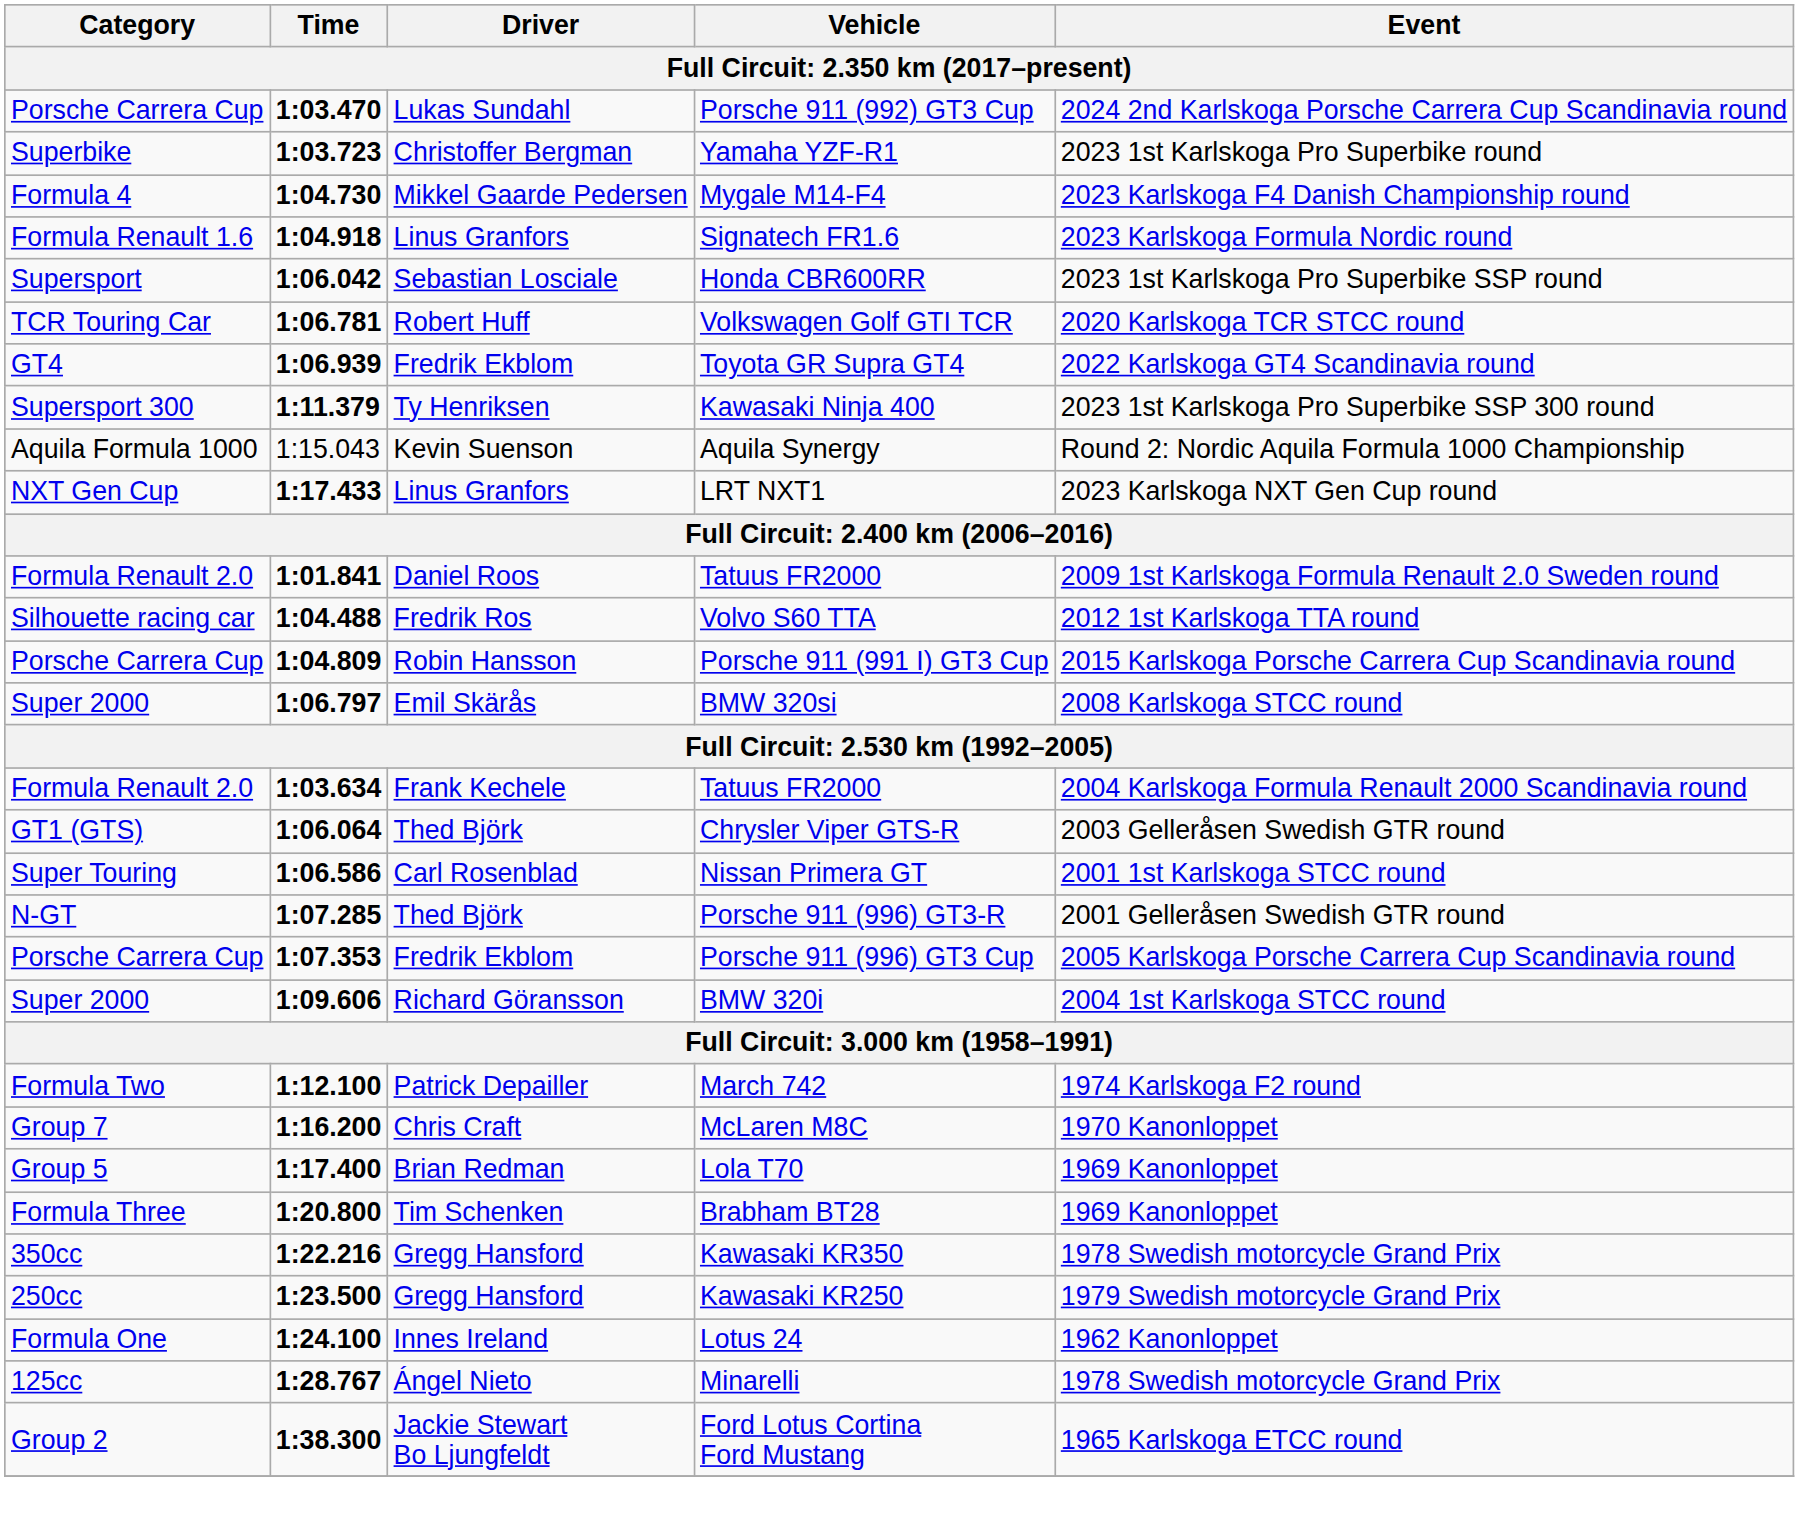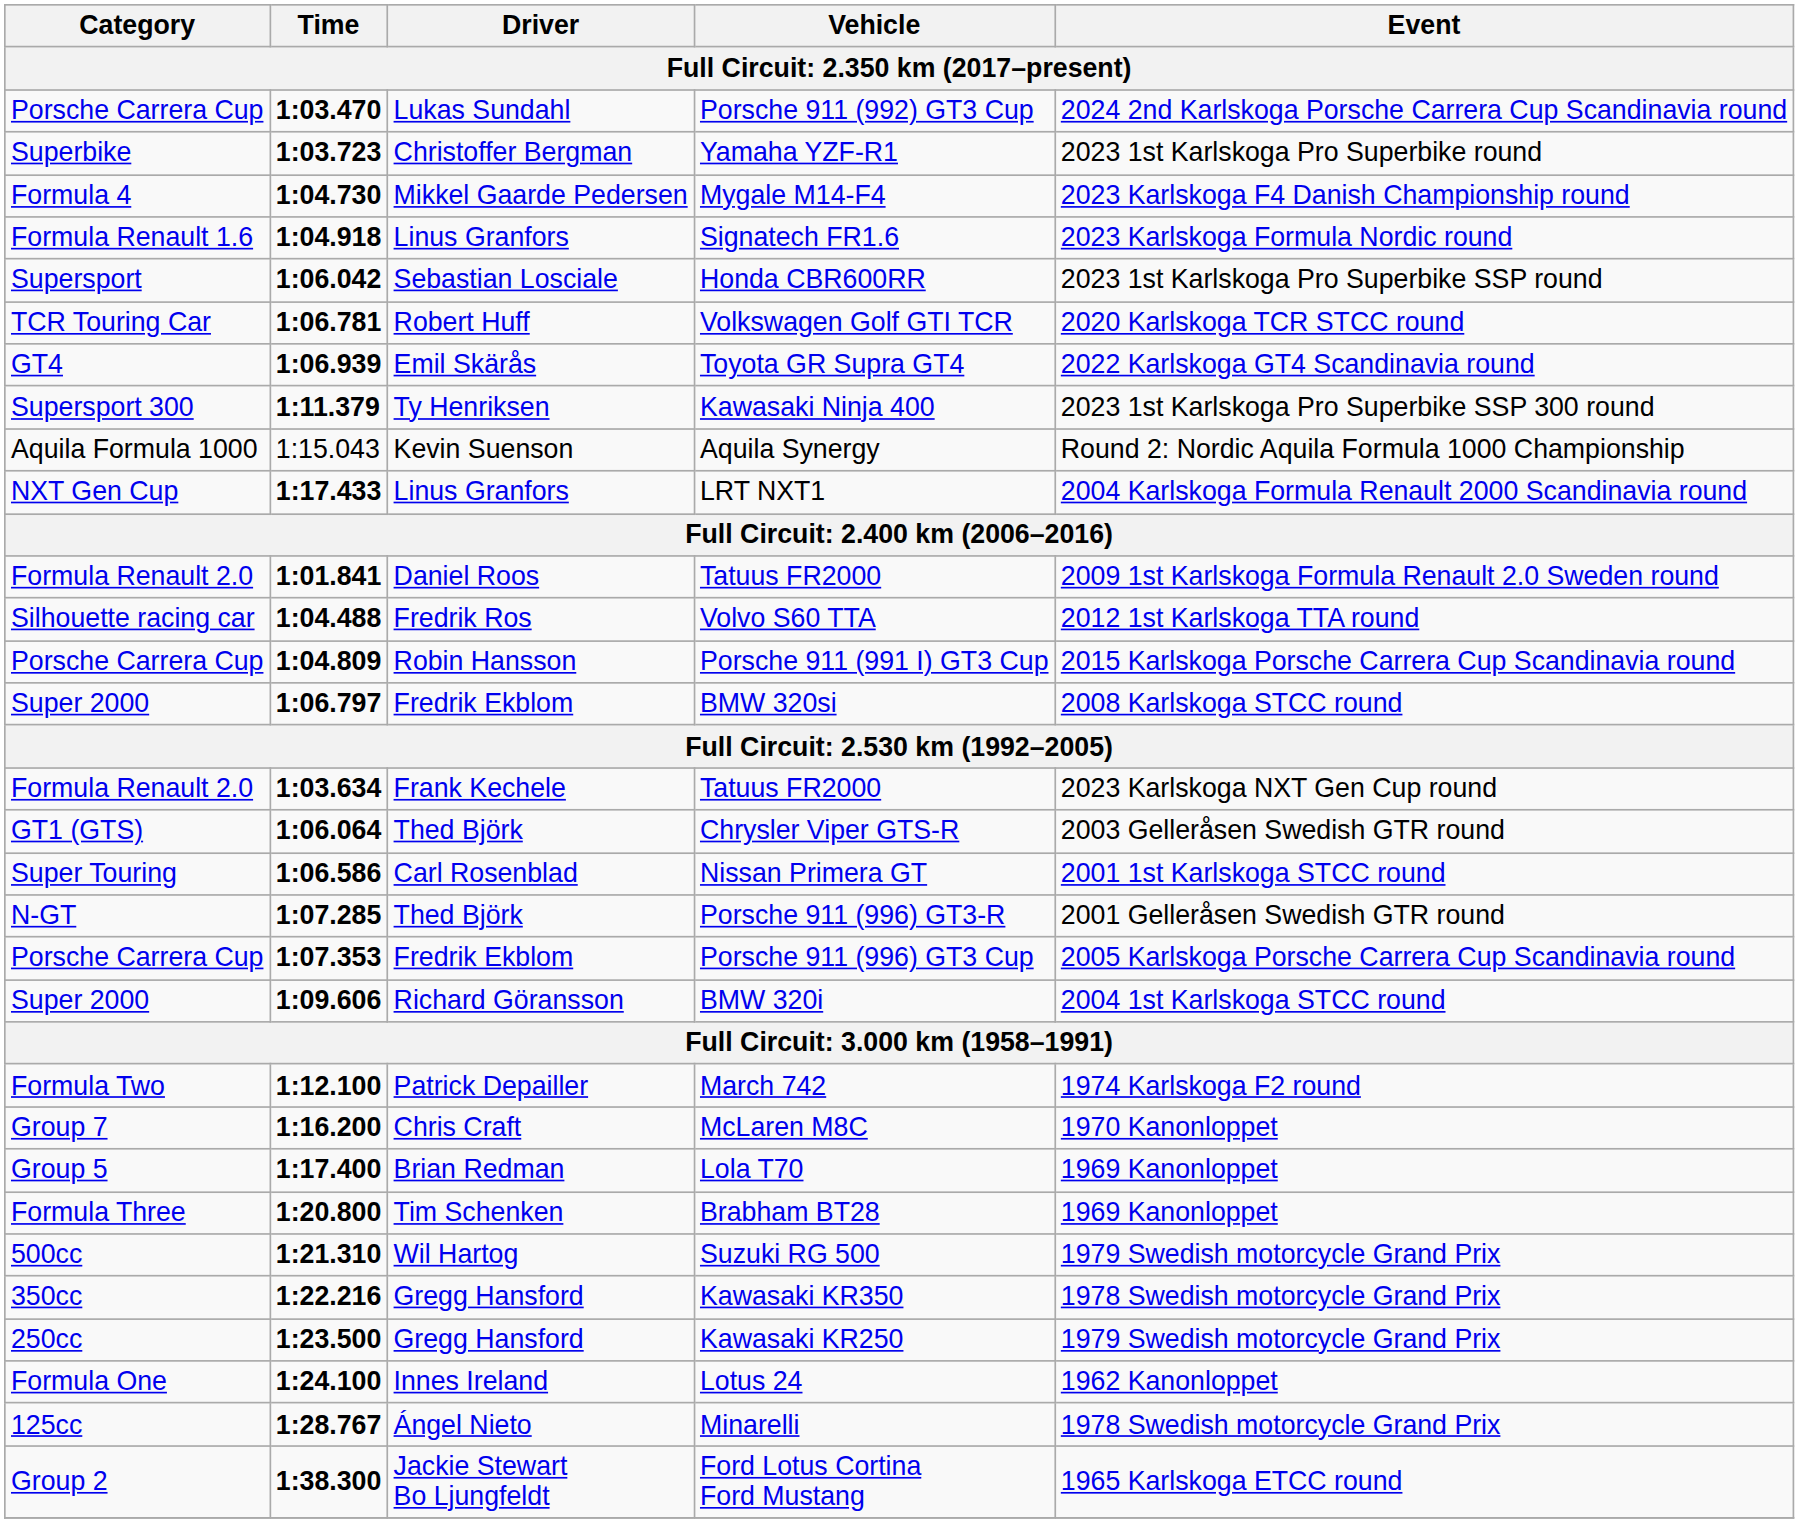 <table class="wikitable">
 <tr>
 <th>Category</th>
 <th>Time</th>
 <th>Driver</th>
 <th>Vehicle</th>
 <th>Event</th>
 </tr>
 <tr>
 <th colspan=5>Full Circuit: 2.350 km (2017–present)</th>
 </tr>
 <tr>
 <td><a href='#'>Porsche Carrera Cup</a></td>
 <td><strong>1:03.470</strong></td>
 <td><a href='#'>Lukas Sundahl</a></td>
 <td><a href='#'>Porsche 911 (992) GT3 Cup</a></td>
 <td><a href='#'>2024 2nd Karlskoga Porsche Carrera Cup Scandinavia round</a></td>
 </tr>
 <tr>
 <td><a href='#'>Superbike</a></td>
 <td><strong>1:03.723</strong></td>
 <td><a href='#'>Christoffer Bergman</a></td>
 <td><a href='#'>Yamaha YZF-R1</a></td>
 <td>2023 1st Karlskoga Pro Superbike round</td>
 </tr>
 <tr>
 <td><a href='#'>Formula 4</a></td>
 <td><strong>1:04.730</strong></td>
 <td><a href='#'>Mikkel Gaarde Pedersen</a></td>
 <td><a href='#'>Mygale M14-F4</a></td>
 <td><a href='#'>2023 Karlskoga F4 Danish Championship round</a></td>
 </tr>
 <tr>
 <td><a href='#'>Formula Renault 1.6</a></td>
 <td><strong>1:04.918</strong></td>
 <td><a href='#'>Linus Granfors</a></td>
 <td><a href='#'>Signatech FR1.6</a></td>
 <td><a href='#'>2023 Karlskoga Formula Nordic round</a></td>
 </tr>
 <tr>
 <td><a href='#'>Supersport</a></td>
 <td><strong>1:06.042</strong></td>
 <td><a href='#'>Sebastian Losciale</a></td>
 <td><a href='#'>Honda CBR600RR</a></td>
 <td>2023 1st Karlskoga Pro Superbike SSP round</td>
 </tr>
 <tr>
 <td><a href='#'>TCR Touring Car</a></td>
 <td><strong>1:06.781</strong></td>
 <td><a href='#'>Robert Huff</a></td>
 <td><a href='#'>Volkswagen Golf GTI TCR</a></td>
 <td><a href='#'>2020 Karlskoga TCR STCC round</a></td>
 </tr>
 <tr>
 <td><a href='#'>GT4</a></td>
 <td><strong>1:06.939</strong></td>
-<td><a href='#'>Fredrik Ekblom</a></td>
+<td><a href='#'>Emil Skärås</a></td>
 <td><a href='#'>Toyota GR Supra GT4</a></td>
 <td><a href='#'>2022 Karlskoga GT4 Scandinavia round</a></td>
 </tr>
 <tr>
 <td><a href='#'>Supersport 300</a></td>
 <td><strong>1:11.379</strong></td>
 <td><a href='#'>Ty Henriksen</a></td>
 <td><a href='#'>Kawasaki Ninja 400</a></td>
 <td>2023 1st Karlskoga Pro Superbike SSP 300 round</td>
 </tr>
 <tr>
 <td>Aquila Formula 1000</td>
 <td>1:15.043</td>
 <td>Kevin Suenson</td>
 <td>Aquila Synergy</td>
 <td>Round 2: Nordic Aquila Formula 1000 Championship</td>
 </tr>
 <tr>
 <td><a href='#'>NXT Gen Cup</a></td>
 <td><strong>1:17.433</strong></td>
 <td><a href='#'>Linus Granfors</a></td>
 <td>LRT NXT1</td>
-<td>2023 Karlskoga NXT Gen Cup round</td>
+<td><a href='#'>2004 Karlskoga Formula Renault 2000 Scandinavia round</a></td>
 </tr>
 <tr>
 <th colspan=5>Full Circuit: 2.400 km (2006–2016)</th>
 </tr>
 <tr>
 <td><a href='#'>Formula Renault 2.0</a></td>
 <td><strong>1:01.841</strong></td>
 <td><a href='#'>Daniel Roos</a></td>
 <td><a href='#'>Tatuus FR2000</a></td>
 <td><a href='#'>2009 1st Karlskoga Formula Renault 2.0 Sweden round</a></td>
 </tr>
 <tr>
 <td><a href='#'>Silhouette racing car</a></td>
 <td><strong>1:04.488</strong></td>
 <td><a href='#'>Fredrik Ros</a></td>
 <td><a href='#'>Volvo S60 TTA</a></td>
 <td><a href='#'>2012 1st Karlskoga TTA round</a></td>
 </tr>
 <tr>
 <td><a href='#'>Porsche Carrera Cup</a></td>
 <td><strong>1:04.809</strong></td>
 <td><a href='#'>Robin Hansson</a></td>
 <td><a href='#'>Porsche 911 (991 I) GT3 Cup</a></td>
 <td><a href='#'>2015 Karlskoga Porsche Carrera Cup Scandinavia round</a></td>
 </tr>
 <tr>
 <td><a href='#'>Super 2000</a></td>
 <td><strong>1:06.797</strong></td>
-<td><a href='#'>Emil Skärås</a></td>
+<td><a href='#'>Fredrik Ekblom</a></td>
 <td><a href='#'>BMW 320si</a></td>
 <td><a href='#'>2008 Karlskoga STCC round</a></td>
 </tr>
 <tr>
 <th colspan=5>Full Circuit: 2.530 km (1992–2005)</th>
 </tr>
 <tr>
 <td><a href='#'>Formula Renault 2.0</a></td>
 <td><strong>1:03.634</strong></td>
 <td><a href='#'>Frank Kechele</a></td>
 <td><a href='#'>Tatuus FR2000</a></td>
-<td><a href='#'>2004 Karlskoga Formula Renault 2000 Scandinavia round</a></td>
+<td>2023 Karlskoga NXT Gen Cup round</td>
 </tr>
 <tr>
 <td><a href='#'>GT1 (GTS)</a></td>
 <td><strong>1:06.064</strong></td>
 <td><a href='#'>Thed Björk</a></td>
 <td><a href='#'>Chrysler Viper GTS-R</a></td>
 <td>2003 Gelleråsen Swedish GTR round</td>
 </tr>
 <tr>
 <td><a href='#'>Super Touring</a></td>
 <td><strong>1:06.586</strong></td>
 <td><a href='#'>Carl Rosenblad</a></td>
 <td><a href='#'>Nissan Primera GT</a></td>
 <td><a href='#'>2001 1st Karlskoga STCC round</a></td>
 </tr>
 <tr>
 <td><a href='#'>N-GT</a></td>
 <td><strong>1:07.285</strong></td>
 <td><a href='#'>Thed Björk</a></td>
 <td><a href='#'>Porsche 911 (996) GT3-R</a></td>
 <td>2001 Gelleråsen Swedish GTR round</td>
 </tr>
 <tr>
 <td><a href='#'>Porsche Carrera Cup</a></td>
 <td><strong>1:07.353</strong></td>
 <td><a href='#'>Fredrik Ekblom</a></td>
 <td><a href='#'>Porsche 911 (996) GT3 Cup</a></td>
 <td><a href='#'>2005 Karlskoga Porsche Carrera Cup Scandinavia round</a></td>
 </tr>
 <tr>
 <td><a href='#'>Super 2000</a></td>
 <td><strong>1:09.606</strong></td>
 <td><a href='#'>Richard Göransson</a></td>
 <td><a href='#'>BMW 320i</a></td>
 <td><a href='#'>2004 1st Karlskoga STCC round</a></td>
 </tr>
 <tr>
 <th colspan=5>Full Circuit: 3.000 km (1958–1991)</th>
 </tr>
 <tr>
 <td><a href='#'>Formula Two</a></td>
 <td><strong>1:12.100</strong></td>
 <td><a href='#'>Patrick Depailler</a></td>
 <td><a href='#'>March 742</a></td>
 <td><a href='#'>1974 Karlskoga F2 round</a></td>
 </tr>
 <tr>
 <td><a href='#'>Group 7</a></td>
 <td><strong>1:16.200</strong></td>
 <td><a href='#'>Chris Craft</a></td>
 <td><a href='#'>McLaren M8C</a></td>
 <td><a href='#'>1970 Kanonloppet</a></td>
 </tr>
 <tr>
 <td><a href='#'>Group 5</a></td>
 <td><strong>1:17.400</strong></td>
 <td><a href='#'>Brian Redman</a></td>
 <td><a href='#'>Lola T70</a></td>
 <td><a href='#'>1969 Kanonloppet</a></td>
 </tr>
 <tr>
 <td><a href='#'>Formula Three</a></td>
 <td><strong>1:20.800</strong></td>
 <td><a href='#'>Tim Schenken</a></td>
 <td><a href='#'>Brabham BT28</a></td>
 <td><a href='#'>1969 Kanonloppet</a></td>
 </tr>
 <tr>
+<td><a href='#'>500cc</a></td>
+<td><strong>1:21.310</strong></td>
+<td><a href='#'>Wil Hartog</a></td>
+<td><a href='#'>Suzuki RG 500</a></td>
+<td><a href='#'>1979 Swedish motorcycle Grand Prix</a></td>
+</tr>
+<tr>
 <td><a href='#'>350cc</a></td>
 <td><strong>1:22.216</strong></td>
 <td><a href='#'>Gregg Hansford</a></td>
 <td><a href='#'>Kawasaki KR350</a></td>
 <td><a href='#'>1978 Swedish motorcycle Grand Prix</a></td>
 </tr>
 <tr>
 <td><a href='#'>250cc</a></td>
 <td><strong>1:23.500</strong></td>
 <td><a href='#'>Gregg Hansford</a></td>
 <td><a href='#'>Kawasaki KR250</a></td>
 <td><a href='#'>1979 Swedish motorcycle Grand Prix</a></td>
 </tr>
 <tr>
 <td><a href='#'>Formula One</a></td>
 <td><strong>1:24.100</strong></td>
 <td><a href='#'>Innes Ireland</a></td>
 <td><a href='#'>Lotus 24</a></td>
 <td><a href='#'>1962 Kanonloppet</a></td>
 </tr>
 <tr>
 <td><a href='#'>125cc</a></td>
 <td><strong>1:28.767</strong></td>
 <td><a href='#'>Ángel Nieto</a></td>
 <td><a href='#'>Minarelli</a></td>
 <td><a href='#'>1978 Swedish motorcycle Grand Prix</a></td>
 </tr>
 <tr>
 <td><a href='#'>Group 2</a></td>
 <td><strong>1:38.300</strong></td>
 <td><a href='#'>Jackie Stewart</a><br><a href='#'>Bo Ljungfeldt</a></td>
 <td><a href='#'>Ford Lotus Cortina</a><br><a href='#'>Ford Mustang</a></td>
 <td><a href='#'>1965 Karlskoga ETCC round</a></td>
 </tr>
 <tr>
 </tr>
 </table>
